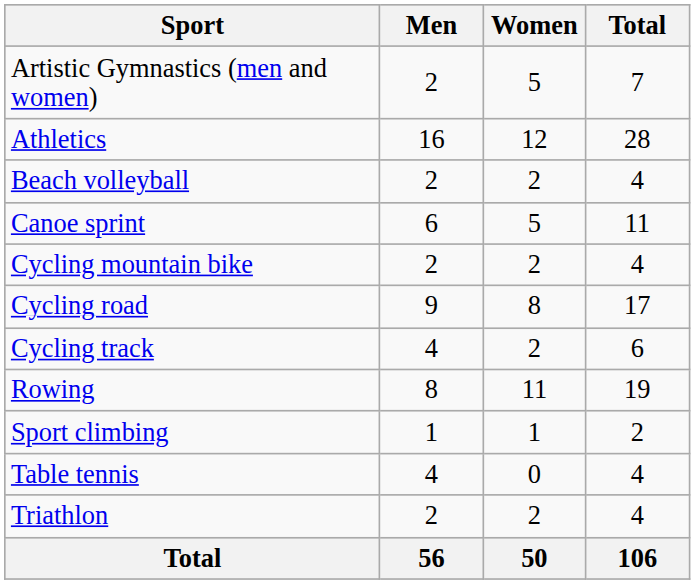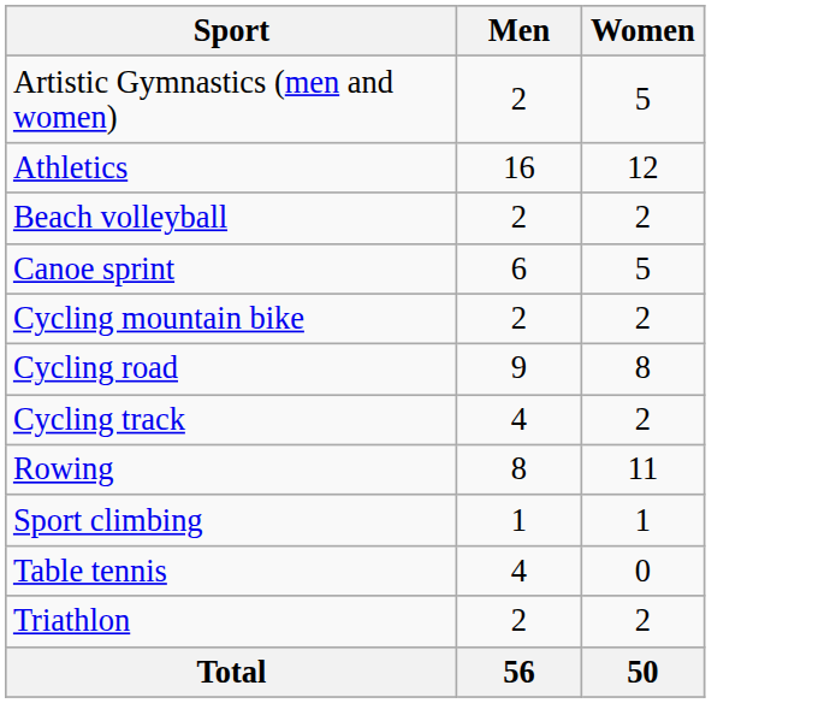 <table class="wikitable sortable" style="text-align:center;">
 <tr>
 <th width=220>Sport</th>
 <th width=55>Men</th>
 <th width=55>Women</th>
-<th width=55>Total</th>
 </tr>
 <tr>
 <td align=left>Artistic Gymnastics (<a href='#'>men</a> and <a href='#'>women</a>)</td>
 <td>2</td>
 <td>5</td>
-<td>7</td>
 </tr>
 <tr>
 <td align=left><a href='#'>Athletics</a></td>
 <td>16</td>
 <td>12</td>
-<td>28</td>
 </tr>
 <tr>
 <td align=left><a href='#'>Beach volleyball</a></td>
 <td>2</td>
 <td>2</td>
-<td>4</td>
 </tr>
 <tr>
 <td align=left><a href='#'>Canoe sprint</a></td>
 <td>6</td>
 <td>5</td>
-<td>11</td>
 </tr>
 <tr>
 <td align=left><a href='#'>Cycling mountain bike</a></td>
 <td>2</td>
 <td>2</td>
-<td>4</td>
 </tr>
 <tr>
 <td align=left><a href='#'>Cycling road</a></td>
 <td>9</td>
 <td>8</td>
-<td>17</td>
 </tr>
 <tr>
 <td align=left><a href='#'>Cycling track</a></td>
 <td>4</td>
 <td>2</td>
-<td>6</td>
 </tr>
 <tr>
 <td align=left><a href='#'>Rowing</a></td>
 <td>8</td>
 <td>11</td>
-<td>19</td>
 </tr>
 <tr>
 <td align=left><a href='#'>Sport climbing</a></td>
 <td>1</td>
 <td>1</td>
-<td>2</td>
 </tr>
 <tr>
 <td align=left><a href='#'>Table tennis</a></td>
 <td>4</td>
 <td>0</td>
-<td>4</td>
 </tr>
 <tr>
 <td align=left><a href='#'>Triathlon</a></td>
 <td>2</td>
 <td>2</td>
-<td>4</td>
 </tr>
 <tr>
 <th align=left>Total</th>
 <th>56</th>
 <th>50</th>
-<th>106</th>
 </tr>
 </table>
